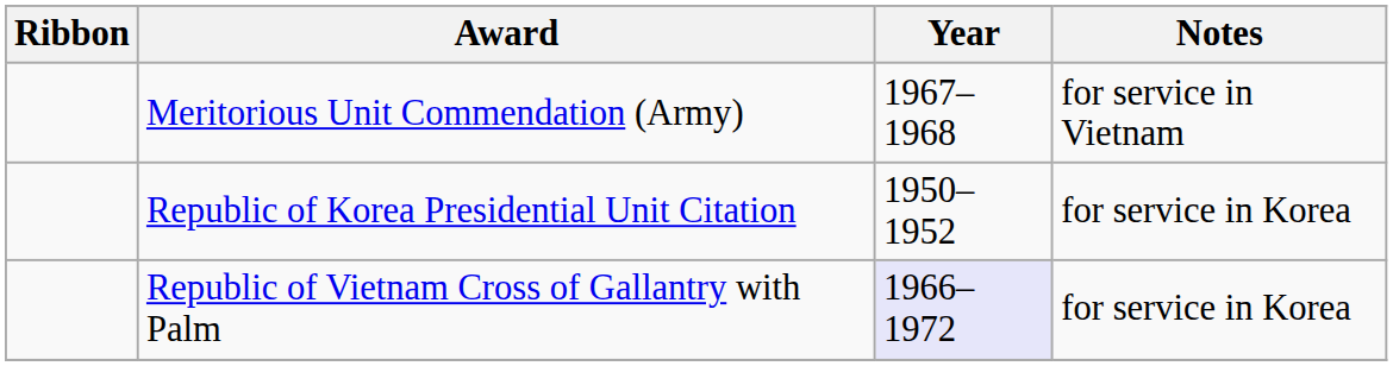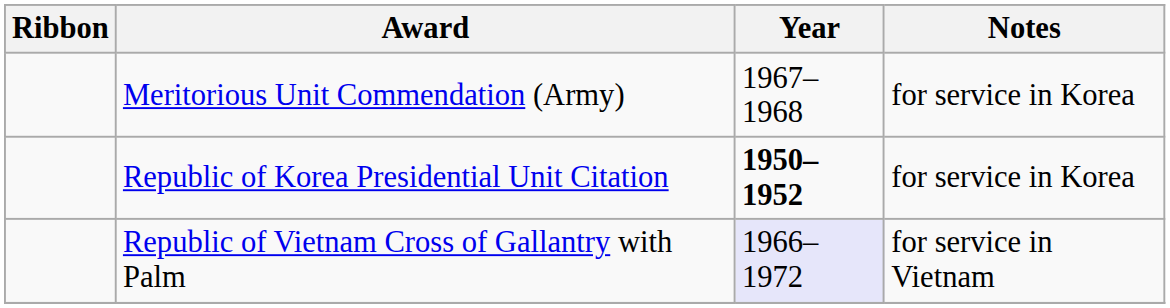 <table class="wikitable">
 <tr>
 <th>Ribbon</th>
 <th>Award</th>
 <th>Year</th>
 <th>Notes</th>
 </tr>
 <tr>
 <td></td>
 <td><a href='#'>Meritorious Unit Commendation</a> (Army)</td>
 <td>1967–1968</td>
-<td>for service in Vietnam</td>
+<td>for service in Korea</td>
 </tr>
 <tr>
 <td></td>
 <td><a href='#'>Republic of Korea Presidential Unit Citation</a></td>
-<td>1950–1952</td>
+<td><strong>1950–1952</strong></td>
 <td>for service in Korea</td>
 </tr>
 <tr>
 <td></td>
 <td><a href='#'>Republic of Vietnam Cross of Gallantry</a> with Palm</td>
 <td style="background: lavender;">1966–1972</td>
-<td>for service in Korea</td>
+<td>for service in Vietnam</td>
 </tr>
 <tr>
 </tr>
 </table>
